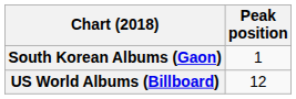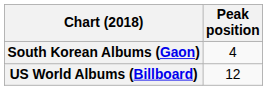 <table class="wikitable sortable plainrowheaders" style="text-align:center">
 <tr>
 <th scope="col">Chart (2018)</th>
 <th scope="col">Peak<br> position</th>
 </tr>
 <tr>
 <th scope="row">South Korean Albums (<a href='#'>Gaon</a>)</th>
-<td>1</td>
+<td>4</td>
 </tr>
 <tr>
 <th scope="row">US World Albums (<a href='#'>Billboard</a>)</th>
 <td align="center">12</td>
 </tr>
 </table>
